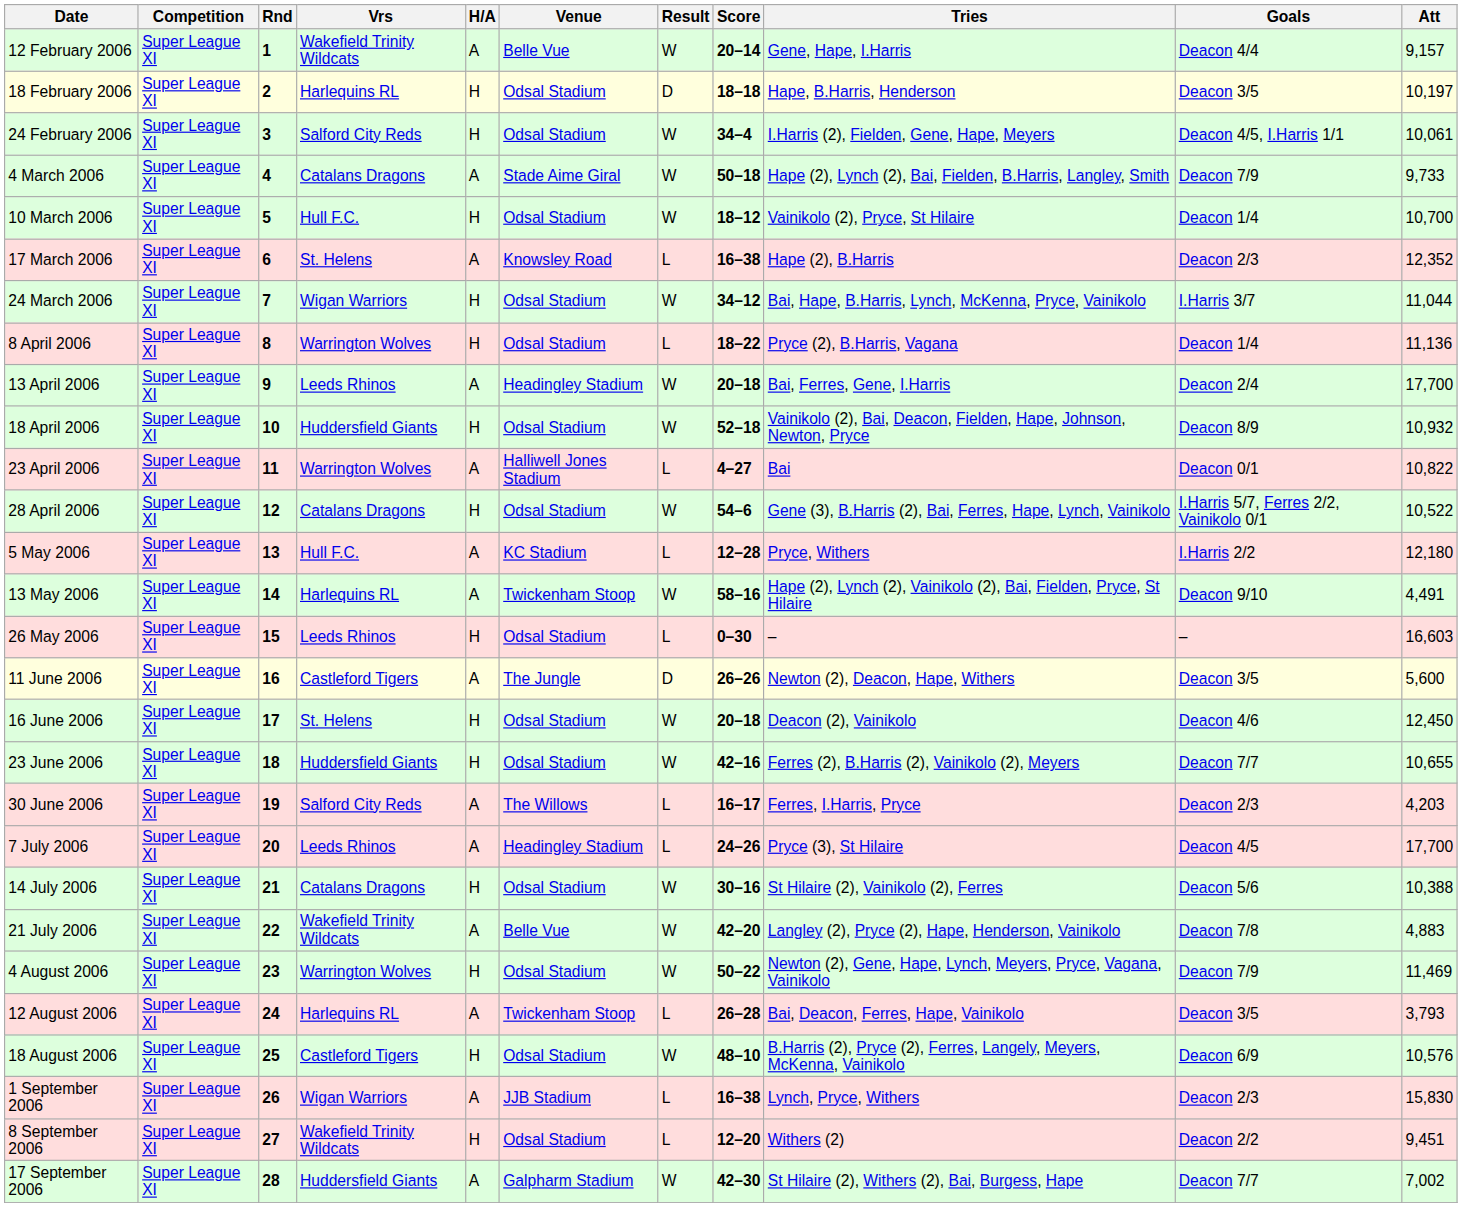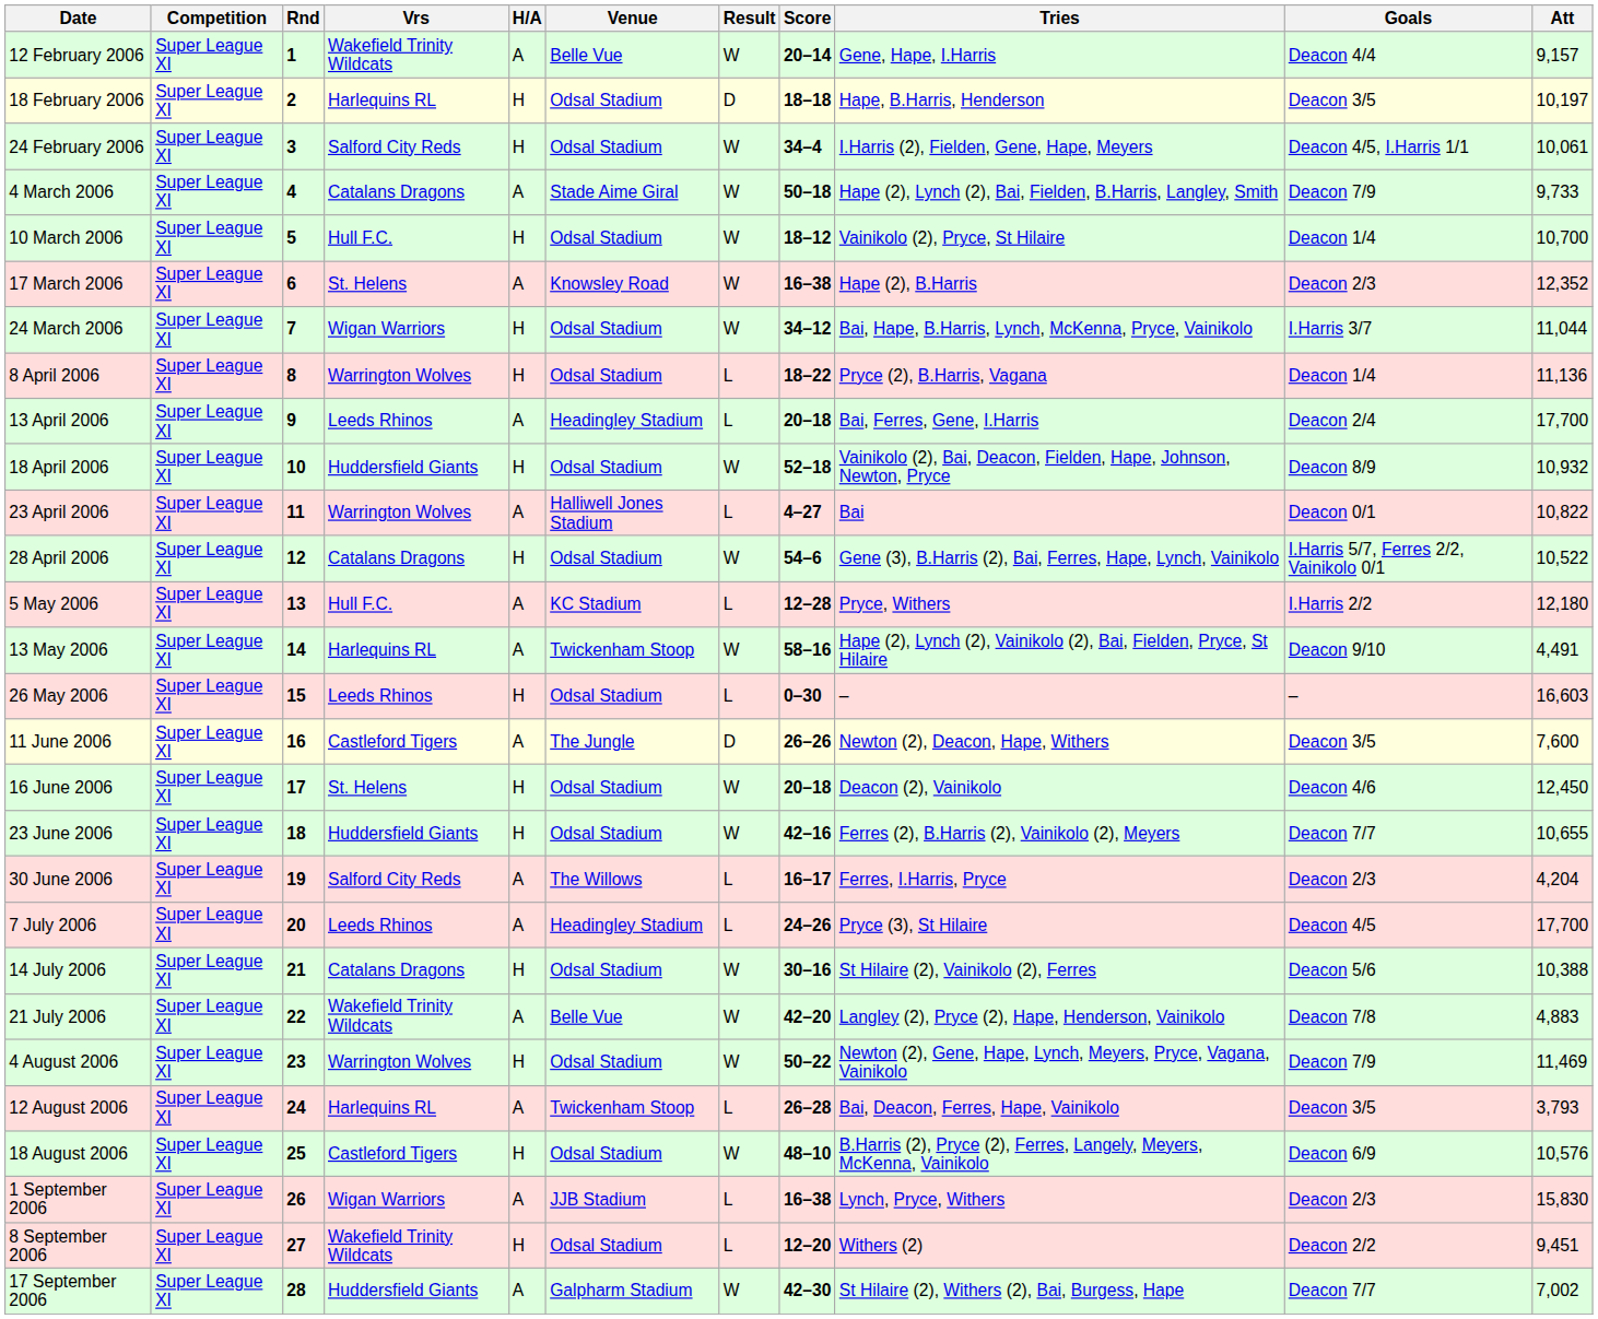 <table class="wikitable" style="font-size:85%;" width="100%">
 <tr>
 <th>Date</th>
 <th>Competition</th>
 <th>Rnd</th>
 <th>Vrs</th>
 <th>H/A</th>
 <th>Venue</th>
 <th>Result</th>
 <th>Score</th>
 <th>Tries</th>
 <th>Goals</th>
 <th>Att</th>
 </tr>
 <tr style="background:#ddffdd;" width=20|>
 <td>12 February 2006</td>
 <td><a href='#'>Super League XI</a></td>
 <td><strong>1</strong></td>
 <td><a href='#'>Wakefield Trinity Wildcats</a></td>
 <td>A</td>
 <td><a href='#'>Belle Vue</a></td>
 <td>W</td>
 <td><strong>20–14</strong></td>
 <td><a href='#'>Gene</a>, <a href='#'>Hape</a>, <a href='#'>I.Harris</a></td>
 <td><a href='#'>Deacon</a> 4/4</td>
 <td>9,157</td>
 </tr>
 <tr style="background:#ffffdd"  width=20|>
 <td>18 February 2006</td>
 <td><a href='#'>Super League XI</a></td>
 <td><strong>2</strong></td>
 <td><a href='#'>Harlequins RL</a></td>
 <td>H</td>
 <td><a href='#'>Odsal Stadium</a></td>
 <td>D</td>
 <td><strong>18–18</strong></td>
 <td><a href='#'>Hape</a>, <a href='#'>B.Harris</a>, <a href='#'>Henderson</a></td>
 <td><a href='#'>Deacon</a> 3/5</td>
 <td>10,197</td>
 </tr>
 <tr style="background:#ddffdd;" width=20|>
 <td>24 February 2006</td>
 <td><a href='#'>Super League XI</a></td>
 <td><strong>3</strong></td>
 <td><a href='#'>Salford City Reds</a></td>
 <td>H</td>
 <td><a href='#'>Odsal Stadium</a></td>
 <td>W</td>
 <td><strong>34–4</strong></td>
 <td><a href='#'>I.Harris</a> (2), <a href='#'>Fielden</a>, <a href='#'>Gene</a>, <a href='#'>Hape</a>, <a href='#'>Meyers</a></td>
 <td><a href='#'>Deacon</a> 4/5, <a href='#'>I.Harris</a> 1/1</td>
 <td>10,061</td>
 </tr>
 <tr style="background:#ddffdd;" width=20|>
 <td>4 March 2006</td>
 <td><a href='#'>Super League XI</a></td>
 <td><strong>4</strong></td>
 <td><a href='#'>Catalans Dragons</a></td>
 <td>A</td>
 <td><a href='#'>Stade Aime Giral</a></td>
 <td>W</td>
 <td><strong>50–18</strong></td>
 <td><a href='#'>Hape</a> (2), <a href='#'>Lynch</a> (2), <a href='#'>Bai</a>, <a href='#'>Fielden</a>, <a href='#'>B.Harris</a>, <a href='#'>Langley</a>, <a href='#'>Smith</a></td>
 <td><a href='#'>Deacon</a> 7/9</td>
 <td>9,733</td>
 </tr>
 <tr style="background:#ddffdd;" width=20|>
 <td>10 March 2006</td>
 <td><a href='#'>Super League XI</a></td>
 <td><strong>5</strong></td>
 <td><a href='#'>Hull F.C.</a></td>
 <td>H</td>
 <td><a href='#'>Odsal Stadium</a></td>
 <td>W</td>
 <td><strong>18–12</strong></td>
 <td><a href='#'>Vainikolo</a> (2), <a href='#'>Pryce</a>, <a href='#'>St Hilaire</a></td>
 <td><a href='#'>Deacon</a> 1/4</td>
 <td>10,700</td>
 </tr>
 <tr style="background:#ffdddd;" width=20|>
 <td>17 March 2006</td>
 <td><a href='#'>Super League XI</a></td>
 <td><strong>6</strong></td>
 <td><a href='#'>St. Helens</a></td>
 <td>A</td>
 <td><a href='#'>Knowsley Road</a></td>
-<td>L</td>
+<td>W</td>
 <td><strong>16–38</strong></td>
 <td><a href='#'>Hape</a> (2), <a href='#'>B.Harris</a></td>
 <td><a href='#'>Deacon</a> 2/3</td>
 <td>12,352</td>
 </tr>
 <tr style="background:#ddffdd;" width=20|>
 <td>24 March 2006</td>
 <td><a href='#'>Super League XI</a></td>
 <td><strong>7</strong></td>
 <td><a href='#'>Wigan Warriors</a></td>
 <td>H</td>
 <td><a href='#'>Odsal Stadium</a></td>
 <td>W</td>
 <td><strong>34–12</strong></td>
 <td><a href='#'>Bai</a>, <a href='#'>Hape</a>, <a href='#'>B.Harris</a>, <a href='#'>Lynch</a>, <a href='#'>McKenna</a>, <a href='#'>Pryce</a>, <a href='#'>Vainikolo</a></td>
 <td><a href='#'>I.Harris</a> 3/7</td>
 <td>11,044</td>
 </tr>
 <tr style="background:#ffdddd;" width=20|>
 <td>8 April 2006</td>
 <td><a href='#'>Super League XI</a></td>
 <td><strong>8</strong></td>
 <td><a href='#'>Warrington Wolves</a></td>
 <td>H</td>
 <td><a href='#'>Odsal Stadium</a></td>
 <td>L</td>
 <td><strong>18–22</strong></td>
 <td><a href='#'>Pryce</a> (2), <a href='#'>B.Harris</a>, <a href='#'>Vagana</a></td>
 <td><a href='#'>Deacon</a> 1/4</td>
 <td>11,136</td>
 </tr>
 <tr style="background:#ddffdd;" width=20|>
 <td>13 April 2006</td>
 <td><a href='#'>Super League XI</a></td>
 <td><strong>9</strong></td>
 <td><a href='#'>Leeds Rhinos</a></td>
 <td>A</td>
 <td><a href='#'>Headingley Stadium</a></td>
-<td>W</td>
+<td>L</td>
 <td><strong>20–18</strong></td>
 <td><a href='#'>Bai</a>, <a href='#'>Ferres</a>, <a href='#'>Gene</a>, <a href='#'>I.Harris</a></td>
 <td><a href='#'>Deacon</a> 2/4</td>
 <td>17,700</td>
 </tr>
 <tr style="background:#ddffdd;" width=20|>
 <td>18 April 2006</td>
 <td><a href='#'>Super League XI</a></td>
 <td><strong>10</strong></td>
 <td><a href='#'>Huddersfield Giants</a></td>
 <td>H</td>
 <td><a href='#'>Odsal Stadium</a></td>
 <td>W</td>
 <td><strong>52–18</strong></td>
 <td><a href='#'>Vainikolo</a> (2), <a href='#'>Bai</a>, <a href='#'>Deacon</a>, <a href='#'>Fielden</a>, <a href='#'>Hape</a>, <a href='#'>Johnson</a>, <a href='#'>Newton</a>, <a href='#'>Pryce</a></td>
 <td><a href='#'>Deacon</a> 8/9</td>
 <td>10,932</td>
 </tr>
 <tr style="background:#ffdddd;" width=20|>
 <td>23 April 2006</td>
 <td><a href='#'>Super League XI</a></td>
 <td><strong>11</strong></td>
 <td><a href='#'>Warrington Wolves</a></td>
 <td>A</td>
 <td><a href='#'>Halliwell Jones Stadium</a></td>
 <td>L</td>
 <td><strong>4–27</strong></td>
 <td><a href='#'>Bai</a></td>
 <td><a href='#'>Deacon</a> 0/1</td>
 <td>10,822</td>
 </tr>
 <tr style="background:#ddffdd;" width=20|>
 <td>28 April 2006</td>
 <td><a href='#'>Super League XI</a></td>
 <td><strong>12</strong></td>
 <td><a href='#'>Catalans Dragons</a></td>
 <td>H</td>
 <td><a href='#'>Odsal Stadium</a></td>
 <td>W</td>
 <td><strong>54–6</strong></td>
 <td><a href='#'>Gene</a> (3), <a href='#'>B.Harris</a> (2), <a href='#'>Bai</a>, <a href='#'>Ferres</a>, <a href='#'>Hape</a>, <a href='#'>Lynch</a>, <a href='#'>Vainikolo</a></td>
 <td><a href='#'>I.Harris</a> 5/7, <a href='#'>Ferres</a> 2/2, <a href='#'>Vainikolo</a> 0/1</td>
 <td>10,522</td>
 </tr>
 <tr style="background:#ffdddd;" width=20|>
 <td>5 May 2006</td>
 <td><a href='#'>Super League XI</a></td>
 <td><strong>13</strong></td>
 <td><a href='#'>Hull F.C.</a></td>
 <td>A</td>
 <td><a href='#'>KC Stadium</a></td>
 <td>L</td>
 <td><strong>12–28</strong></td>
 <td><a href='#'>Pryce</a>, <a href='#'>Withers</a></td>
 <td><a href='#'>I.Harris</a> 2/2</td>
 <td>12,180</td>
 </tr>
 <tr style="background:#ddffdd;" width=20|>
 <td>13 May 2006</td>
 <td><a href='#'>Super League XI</a></td>
 <td><strong>14</strong></td>
 <td><a href='#'>Harlequins RL</a></td>
 <td>A</td>
 <td><a href='#'>Twickenham Stoop</a></td>
 <td>W</td>
 <td><strong>58–16</strong></td>
 <td><a href='#'>Hape</a> (2), <a href='#'>Lynch</a> (2), <a href='#'>Vainikolo</a> (2), <a href='#'>Bai</a>, <a href='#'>Fielden</a>, <a href='#'>Pryce</a>, <a href='#'>St Hilaire</a></td>
 <td><a href='#'>Deacon</a> 9/10</td>
 <td>4,491</td>
 </tr>
 <tr style="background:#ffdddd;" width=20|>
 <td>26 May 2006</td>
 <td><a href='#'>Super League XI</a></td>
 <td><strong>15</strong></td>
 <td><a href='#'>Leeds Rhinos</a></td>
 <td>H</td>
 <td><a href='#'>Odsal Stadium</a></td>
 <td>L</td>
 <td><strong>0–30</strong></td>
 <td>–</td>
 <td>–</td>
 <td>16,603</td>
 </tr>
 <tr style="background:#ffffdd"  width=20|>
 <td>11 June 2006</td>
 <td><a href='#'>Super League XI</a></td>
 <td><strong>16</strong></td>
 <td><a href='#'>Castleford Tigers</a></td>
 <td>A</td>
 <td><a href='#'>The Jungle</a></td>
 <td>D</td>
 <td><strong>26–26</strong></td>
 <td><a href='#'>Newton</a> (2), <a href='#'>Deacon</a>, <a href='#'>Hape</a>, <a href='#'>Withers</a></td>
 <td><a href='#'>Deacon</a> 3/5</td>
-<td>5,600</td>
+<td>7,600</td>
 </tr>
 <tr style="background:#ddffdd;" width=20|>
 <td>16 June 2006</td>
 <td><a href='#'>Super League XI</a></td>
 <td><strong>17</strong></td>
 <td><a href='#'>St. Helens</a></td>
 <td>H</td>
 <td><a href='#'>Odsal Stadium</a></td>
 <td>W</td>
 <td><strong>20–18</strong></td>
 <td><a href='#'>Deacon</a> (2), <a href='#'>Vainikolo</a></td>
 <td><a href='#'>Deacon</a> 4/6</td>
 <td>12,450</td>
 </tr>
 <tr style="background:#ddffdd;" width=20|>
 <td>23 June 2006</td>
 <td><a href='#'>Super League XI</a></td>
 <td><strong>18</strong></td>
 <td><a href='#'>Huddersfield Giants</a></td>
 <td>H</td>
 <td><a href='#'>Odsal Stadium</a></td>
 <td>W</td>
 <td><strong>42–16</strong></td>
 <td><a href='#'>Ferres</a> (2), <a href='#'>B.Harris</a> (2), <a href='#'>Vainikolo</a> (2), <a href='#'>Meyers</a></td>
 <td><a href='#'>Deacon</a> 7/7</td>
 <td>10,655</td>
 </tr>
 <tr style="background:#ffdddd;" width=20|>
 <td>30 June 2006</td>
 <td><a href='#'>Super League XI</a></td>
 <td><strong>19</strong></td>
 <td><a href='#'>Salford City Reds</a></td>
 <td>A</td>
 <td><a href='#'>The Willows</a></td>
 <td>L</td>
 <td><strong>16–17</strong></td>
 <td><a href='#'>Ferres</a>, <a href='#'>I.Harris</a>, <a href='#'>Pryce</a></td>
 <td><a href='#'>Deacon</a> 2/3</td>
-<td>4,203</td>
+<td>4,204</td>
 </tr>
 <tr style="background:#ffdddd;" width=20|>
 <td>7 July 2006</td>
 <td><a href='#'>Super League XI</a></td>
 <td><strong>20</strong></td>
 <td><a href='#'>Leeds Rhinos</a></td>
 <td>A</td>
 <td><a href='#'>Headingley Stadium</a></td>
 <td>L</td>
 <td><strong>24–26</strong></td>
 <td><a href='#'>Pryce</a> (3), <a href='#'>St Hilaire</a></td>
 <td><a href='#'>Deacon</a> 4/5</td>
 <td>17,700</td>
 </tr>
 <tr style="background:#ddffdd;" width=20|>
 <td>14 July 2006</td>
 <td><a href='#'>Super League XI</a></td>
 <td><strong>21</strong></td>
 <td><a href='#'>Catalans Dragons</a></td>
 <td>H</td>
 <td><a href='#'>Odsal Stadium</a></td>
 <td>W</td>
 <td><strong>30–16</strong></td>
 <td><a href='#'>St Hilaire</a> (2), <a href='#'>Vainikolo</a> (2), <a href='#'>Ferres</a></td>
 <td><a href='#'>Deacon</a> 5/6</td>
 <td>10,388</td>
 </tr>
 <tr style="background:#ddffdd;" width=20|>
 <td>21 July 2006</td>
 <td><a href='#'>Super League XI</a></td>
 <td><strong>22</strong></td>
 <td><a href='#'>Wakefield Trinity Wildcats</a></td>
 <td>A</td>
 <td><a href='#'>Belle Vue</a></td>
 <td>W</td>
 <td><strong>42–20</strong></td>
 <td><a href='#'>Langley</a> (2), <a href='#'>Pryce</a> (2), <a href='#'>Hape</a>, <a href='#'>Henderson</a>, <a href='#'>Vainikolo</a></td>
 <td><a href='#'>Deacon</a> 7/8</td>
 <td>4,883</td>
 </tr>
 <tr style="background:#ddffdd;" width=20|>
 <td>4 August 2006</td>
 <td><a href='#'>Super League XI</a></td>
 <td><strong>23</strong></td>
 <td><a href='#'>Warrington Wolves</a></td>
 <td>H</td>
 <td><a href='#'>Odsal Stadium</a></td>
 <td>W</td>
 <td><strong>50–22</strong></td>
 <td><a href='#'>Newton</a> (2), <a href='#'>Gene</a>, <a href='#'>Hape</a>, <a href='#'>Lynch</a>, <a href='#'>Meyers</a>, <a href='#'>Pryce</a>, <a href='#'>Vagana</a>, <a href='#'>Vainikolo</a></td>
 <td><a href='#'>Deacon</a> 7/9</td>
 <td>11,469</td>
 </tr>
 <tr style="background:#ffdddd;" width=20|>
 <td>12 August 2006</td>
 <td><a href='#'>Super League XI</a></td>
 <td><strong>24</strong></td>
 <td><a href='#'>Harlequins RL</a></td>
 <td>A</td>
 <td><a href='#'>Twickenham Stoop</a></td>
 <td>L</td>
 <td><strong>26–28</strong></td>
 <td><a href='#'>Bai</a>, <a href='#'>Deacon</a>, <a href='#'>Ferres</a>, <a href='#'>Hape</a>, <a href='#'>Vainikolo</a></td>
 <td><a href='#'>Deacon</a> 3/5</td>
 <td>3,793</td>
 </tr>
 <tr style="background:#ddffdd;" width=20|>
 <td>18 August 2006</td>
 <td><a href='#'>Super League XI</a></td>
 <td><strong>25</strong></td>
 <td><a href='#'>Castleford Tigers</a></td>
 <td>H</td>
 <td><a href='#'>Odsal Stadium</a></td>
 <td>W</td>
 <td><strong>48–10</strong></td>
 <td><a href='#'>B.Harris</a> (2), <a href='#'>Pryce</a> (2), <a href='#'>Ferres</a>, <a href='#'>Langely</a>, <a href='#'>Meyers</a>, <a href='#'>McKenna</a>, <a href='#'>Vainikolo</a></td>
 <td><a href='#'>Deacon</a> 6/9</td>
 <td>10,576</td>
 </tr>
 <tr style="background:#ffdddd;" width=20|>
 <td>1 September 2006</td>
 <td><a href='#'>Super League XI</a></td>
 <td><strong>26</strong></td>
 <td><a href='#'>Wigan Warriors</a></td>
 <td>A</td>
 <td><a href='#'>JJB Stadium</a></td>
 <td>L</td>
 <td><strong>16–38</strong></td>
 <td><a href='#'>Lynch</a>, <a href='#'>Pryce</a>, <a href='#'>Withers</a></td>
 <td><a href='#'>Deacon</a> 2/3</td>
 <td>15,830</td>
 </tr>
 <tr style="background:#ffdddd;" width=20|>
 <td>8 September 2006</td>
 <td><a href='#'>Super League XI</a></td>
 <td><strong>27</strong></td>
 <td><a href='#'>Wakefield Trinity Wildcats</a></td>
 <td>H</td>
 <td><a href='#'>Odsal Stadium</a></td>
 <td>L</td>
 <td><strong>12–20</strong></td>
 <td><a href='#'>Withers</a> (2)</td>
 <td><a href='#'>Deacon</a> 2/2</td>
 <td>9,451</td>
 </tr>
 <tr style="background:#ddffdd;" width=20|>
 <td>17 September 2006</td>
 <td><a href='#'>Super League XI</a></td>
 <td><strong>28</strong></td>
 <td><a href='#'>Huddersfield Giants</a></td>
 <td>A</td>
 <td><a href='#'>Galpharm Stadium</a></td>
 <td>W</td>
 <td><strong>42–30</strong></td>
 <td><a href='#'>St Hilaire</a> (2), <a href='#'>Withers</a> (2), <a href='#'>Bai</a>, <a href='#'>Burgess</a>, <a href='#'>Hape</a></td>
 <td><a href='#'>Deacon</a> 7/7</td>
 <td>7,002</td>
 </tr>
 <tr>
 </tr>
 </table>
